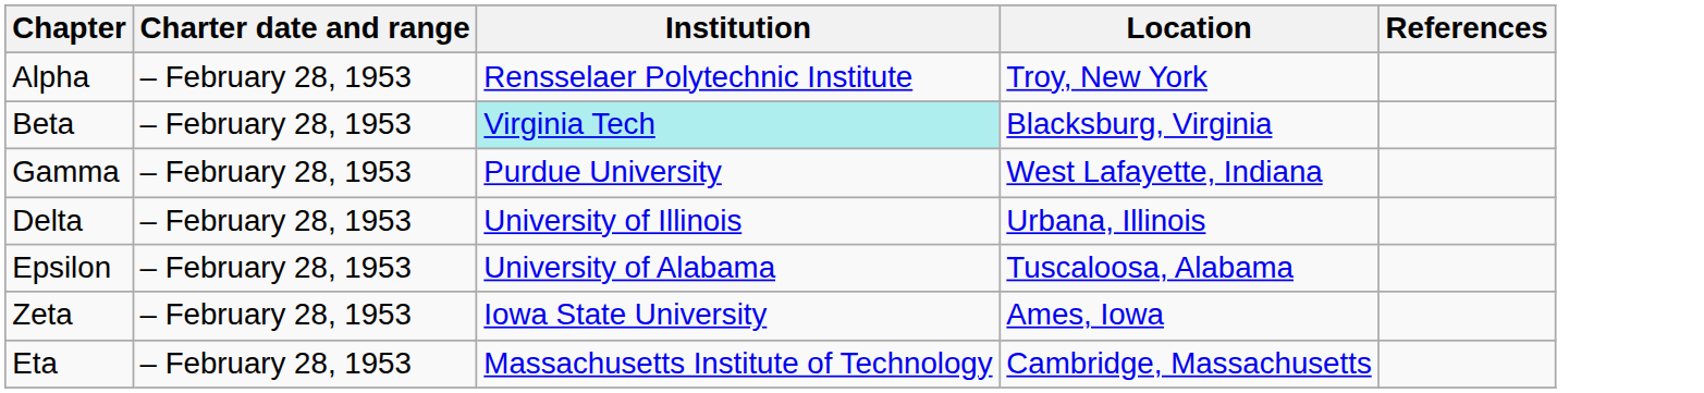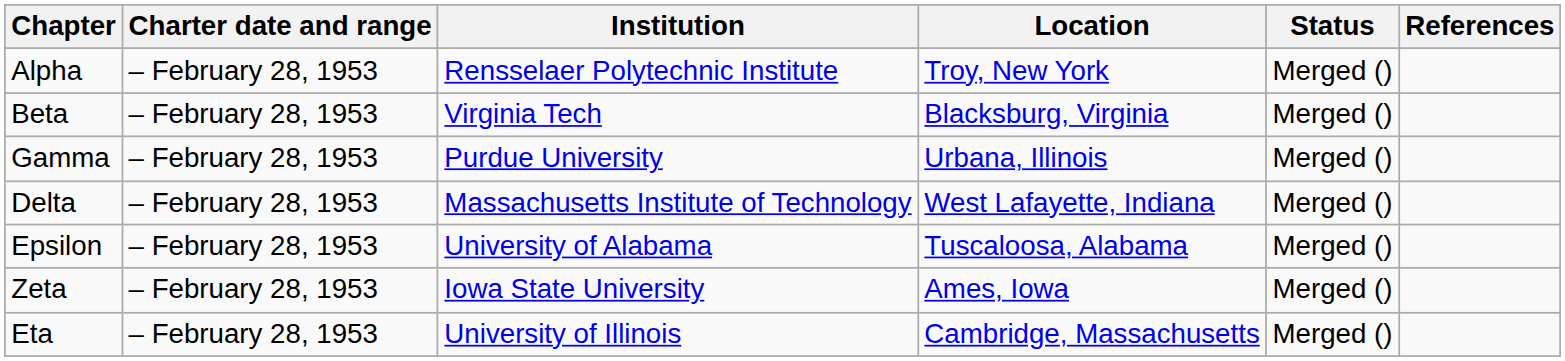 <table class="wikitable sortable">
 <tr>
 <th>Chapter</th>
 <th>Charter date and range</th>
 <th>Institution</th>
 <th>Location</th>
+<th>Status</th>
 <th>References</th>
 </tr>
 <tr>
 <td>Alpha</td>
 <td> – February 28, 1953</td>
 <td><a href='#'>Rensselaer Polytechnic Institute</a></td>
 <td><a href='#'>Troy, New York</a></td>
+<td>Merged (<strong></strong>)</td>
 <td></td>
 </tr>
 <tr>
 <td>Beta</td>
 <td> – February 28, 1953</td>
-<td style="background: paleturquoise;"><a href='#'>Virginia Tech</a></td>
+<td><a href='#'>Virginia Tech</a></td>
 <td><a href='#'>Blacksburg, Virginia</a></td>
+<td>Merged (<strong></strong>)</td>
 <td></td>
 </tr>
 <tr>
 <td>Gamma</td>
 <td> – February 28, 1953</td>
 <td><a href='#'>Purdue University</a></td>
-<td><a href='#'>West Lafayette, Indiana</a></td>
+<td><a href='#'>Urbana, Illinois</a></td>
+<td>Merged (<strong></strong>)</td>
 <td><strong></strong></td>
 </tr>
 <tr>
 <td>Delta</td>
 <td> – February 28, 1953</td>
-<td><a href='#'>University of Illinois</a></td>
-<td><a href='#'>Urbana, Illinois</a></td>
+<td><a href='#'>Massachusetts Institute of Technology</a></td>
+<td><a href='#'>West Lafayette, Indiana</a></td>
+<td>Merged (<strong></strong>)</td>
 <td></td>
 </tr>
 <tr>
 <td>Epsilon</td>
 <td> – February 28, 1953</td>
 <td><a href='#'>University of Alabama</a></td>
 <td><a href='#'>Tuscaloosa, Alabama</a></td>
+<td>Merged (<strong></strong>)</td>
 <td></td>
 </tr>
 <tr>
 <td>Zeta</td>
 <td> – February 28, 1953</td>
 <td><a href='#'>Iowa State University</a></td>
 <td><a href='#'>Ames, Iowa</a></td>
+<td>Merged (<strong></strong>)</td>
 <td></td>
 </tr>
 <tr>
 <td>Eta</td>
 <td> – February 28, 1953</td>
-<td><a href='#'>Massachusetts Institute of Technology</a></td>
+<td><a href='#'>University of Illinois</a></td>
 <td><a href='#'>Cambridge, Massachusetts</a></td>
+<td>Merged (<strong></strong>)</td>
 <td></td>
 </tr>
 </table>
